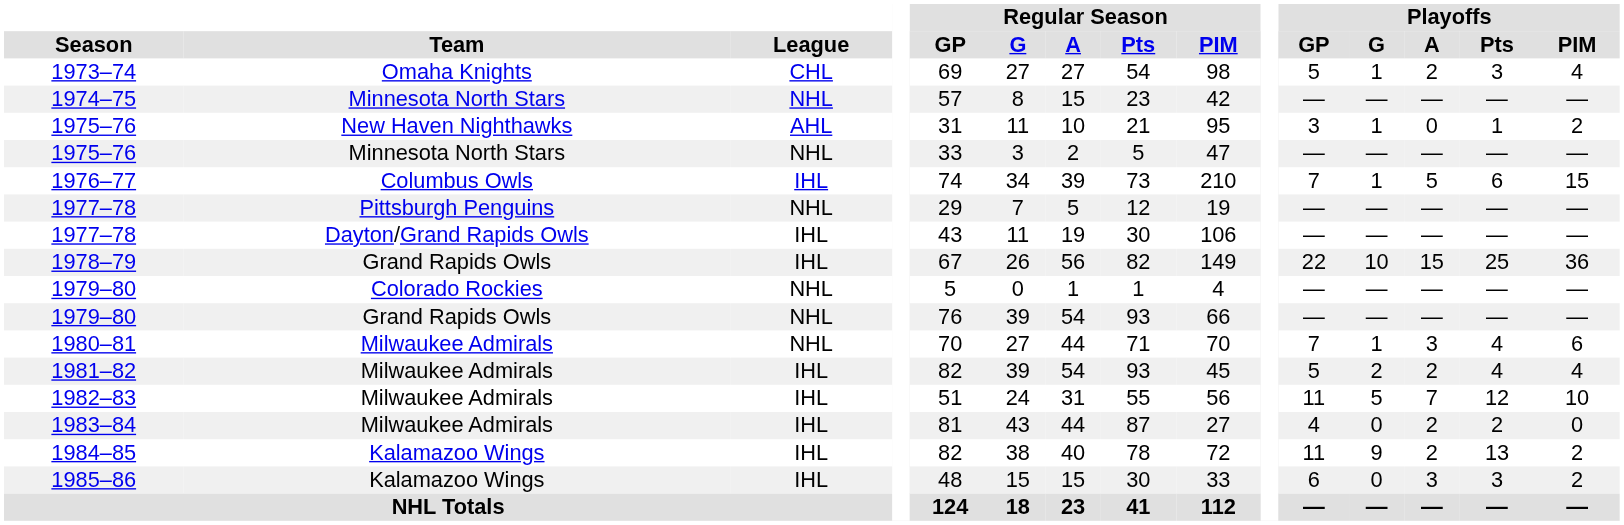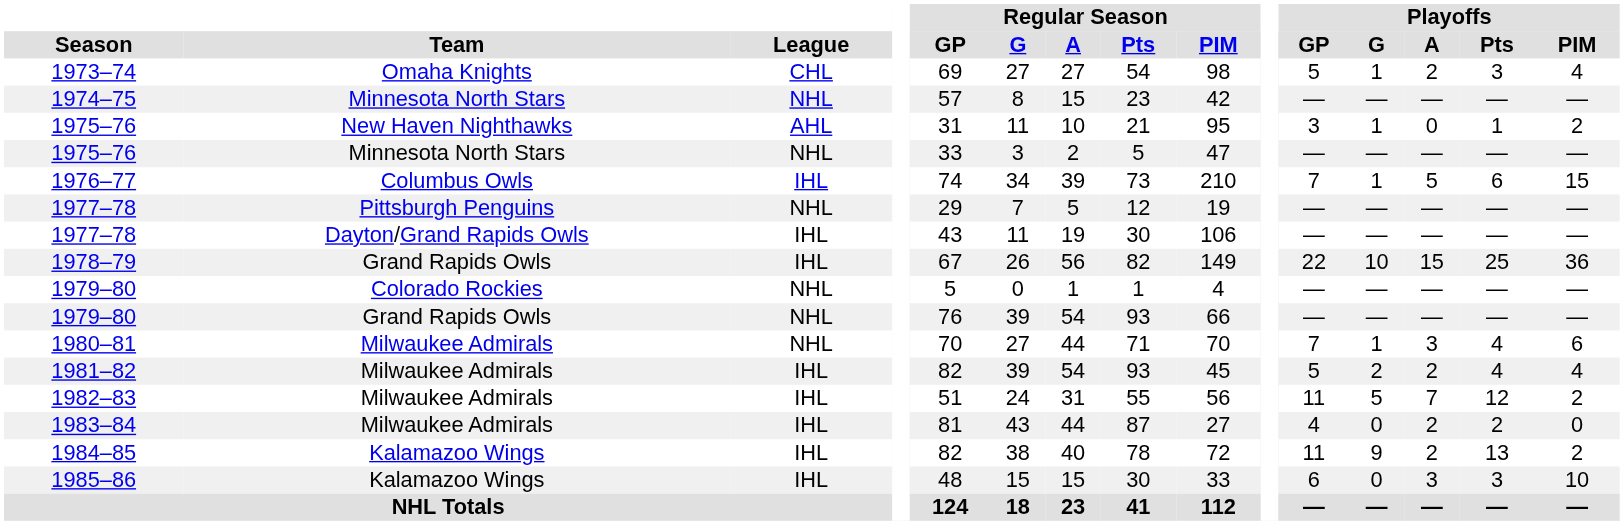 <table border="0" cellpadding="1" cellspacing="0" style="text-align:center; width:75%">
 <tr bgcolor="#e0e0e0">
 <th colspan="3"  bgcolor="#ffffff"> </th>
 <th rowspan="99" bgcolor="#ffffff"> </th>
 <th colspan="5">Regular Season</th>
 <th rowspan="99" bgcolor="#ffffff"> </th>
 <th colspan="5">Playoffs</th>
 </tr>
 <tr bgcolor="#e0e0e0">
 <th>Season</th>
 <th>Team</th>
 <th>League</th>
 <th>GP</th>
 <th><a href='#'>G</a></th>
 <th><a href='#'>A</a></th>
 <th><a href='#'>Pts</a></th>
 <th><a href='#'>PIM</a></th>
 <th>GP</th>
 <th>G</th>
 <th>A</th>
 <th>Pts</th>
 <th>PIM</th>
 </tr>
 <tr>
 <td><a href='#'>1973–74</a></td>
 <td><a href='#'>Omaha Knights</a></td>
 <td><a href='#'>CHL</a></td>
 <td>69</td>
 <td>27</td>
 <td>27</td>
 <td>54</td>
 <td>98</td>
 <td>5</td>
 <td>1</td>
 <td>2</td>
 <td>3</td>
 <td>4</td>
 </tr>
 <tr bgcolor="#f0f0f0">
 <td><a href='#'>1974–75</a></td>
 <td><a href='#'>Minnesota North Stars</a></td>
 <td><a href='#'>NHL</a></td>
 <td>57</td>
 <td>8</td>
 <td>15</td>
 <td>23</td>
 <td>42</td>
 <td>—</td>
 <td>—</td>
 <td>—</td>
 <td>—</td>
 <td>—</td>
 </tr>
 <tr>
 <td><a href='#'>1975–76</a></td>
 <td><a href='#'>New Haven Nighthawks</a></td>
 <td><a href='#'>AHL</a></td>
 <td>31</td>
 <td>11</td>
 <td>10</td>
 <td>21</td>
 <td>95</td>
 <td>3</td>
 <td>1</td>
 <td>0</td>
 <td>1</td>
 <td>2</td>
 </tr>
 <tr bgcolor="#f0f0f0">
 <td><a href='#'>1975–76</a></td>
 <td>Minnesota North Stars</td>
 <td>NHL</td>
 <td>33</td>
 <td>3</td>
 <td>2</td>
 <td>5</td>
 <td>47</td>
 <td>—</td>
 <td>—</td>
 <td>—</td>
 <td>—</td>
 <td>—</td>
 </tr>
 <tr>
 <td><a href='#'>1976–77</a></td>
 <td><a href='#'>Columbus Owls</a></td>
 <td><a href='#'>IHL</a></td>
 <td>74</td>
 <td>34</td>
 <td>39</td>
 <td>73</td>
 <td>210</td>
 <td>7</td>
 <td>1</td>
 <td>5</td>
 <td>6</td>
 <td>15</td>
 </tr>
 <tr bgcolor="#f0f0f0">
 <td><a href='#'>1977–78</a></td>
 <td><a href='#'>Pittsburgh Penguins</a></td>
 <td>NHL</td>
 <td>29</td>
 <td>7</td>
 <td>5</td>
 <td>12</td>
 <td>19</td>
 <td>—</td>
 <td>—</td>
 <td>—</td>
 <td>—</td>
 <td>—</td>
 </tr>
 <tr>
 <td><a href='#'>1977–78</a></td>
 <td><a href='#'>Dayton</a>/<a href='#'>Grand Rapids Owls</a></td>
 <td>IHL</td>
 <td>43</td>
 <td>11</td>
 <td>19</td>
 <td>30</td>
 <td>106</td>
 <td>—</td>
 <td>—</td>
 <td>—</td>
 <td>—</td>
 <td>—</td>
 </tr>
 <tr bgcolor="#f0f0f0">
 <td><a href='#'>1978–79</a></td>
 <td>Grand Rapids Owls</td>
 <td>IHL</td>
 <td>67</td>
 <td>26</td>
 <td>56</td>
 <td>82</td>
 <td>149</td>
 <td>22</td>
 <td>10</td>
 <td>15</td>
 <td>25</td>
 <td>36</td>
 </tr>
 <tr>
 <td><a href='#'>1979–80</a></td>
 <td><a href='#'>Colorado Rockies</a></td>
 <td>NHL</td>
 <td>5</td>
 <td>0</td>
 <td>1</td>
 <td>1</td>
 <td>4</td>
 <td>—</td>
 <td>—</td>
 <td>—</td>
 <td>—</td>
 <td>—</td>
 </tr>
 <tr bgcolor="#f0f0f0">
 <td><a href='#'>1979–80</a></td>
 <td>Grand Rapids Owls</td>
 <td>NHL</td>
 <td>76</td>
 <td>39</td>
 <td>54</td>
 <td>93</td>
 <td>66</td>
 <td>—</td>
 <td>—</td>
 <td>—</td>
 <td>—</td>
 <td>—</td>
 </tr>
 <tr>
 <td><a href='#'>1980–81</a></td>
 <td><a href='#'>Milwaukee Admirals</a></td>
 <td>NHL</td>
 <td>70</td>
 <td>27</td>
 <td>44</td>
 <td>71</td>
 <td>70</td>
 <td>7</td>
 <td>1</td>
 <td>3</td>
 <td>4</td>
 <td>6</td>
 </tr>
 <tr bgcolor="#f0f0f0">
 <td><a href='#'>1981–82</a></td>
 <td>Milwaukee Admirals</td>
 <td>IHL</td>
 <td>82</td>
 <td>39</td>
 <td>54</td>
 <td>93</td>
 <td>45</td>
 <td>5</td>
 <td>2</td>
 <td>2</td>
 <td>4</td>
 <td>4</td>
 </tr>
 <tr>
 <td><a href='#'>1982–83</a></td>
 <td>Milwaukee Admirals</td>
 <td>IHL</td>
 <td>51</td>
 <td>24</td>
 <td>31</td>
 <td>55</td>
 <td>56</td>
 <td>11</td>
 <td>5</td>
 <td>7</td>
 <td>12</td>
-<td>10</td>
+<td>2</td>
 </tr>
 <tr bgcolor="#f0f0f0">
 <td><a href='#'>1983–84</a></td>
 <td>Milwaukee Admirals</td>
 <td>IHL</td>
 <td>81</td>
 <td>43</td>
 <td>44</td>
 <td>87</td>
 <td>27</td>
 <td>4</td>
 <td>0</td>
 <td>2</td>
 <td>2</td>
 <td>0</td>
 </tr>
 <tr>
 <td><a href='#'>1984–85</a></td>
 <td><a href='#'>Kalamazoo Wings</a></td>
 <td>IHL</td>
 <td>82</td>
 <td>38</td>
 <td>40</td>
 <td>78</td>
 <td>72</td>
 <td>11</td>
 <td>9</td>
 <td>2</td>
 <td>13</td>
 <td>2</td>
 </tr>
 <tr bgcolor="#f0f0f0">
 <td><a href='#'>1985–86</a></td>
 <td>Kalamazoo Wings</td>
 <td>IHL</td>
 <td>48</td>
 <td>15</td>
 <td>15</td>
 <td>30</td>
 <td>33</td>
 <td>6</td>
 <td>0</td>
 <td>3</td>
 <td>3</td>
-<td>2</td>
+<td>10</td>
 </tr>
 <tr bgcolor="#e0e0e0">
 <th colspan="3">NHL Totals</th>
 <th>124</th>
 <th>18</th>
 <th>23</th>
 <th>41</th>
 <th>112</th>
 <th>—</th>
 <th>—</th>
 <th>—</th>
 <th>—</th>
 <th>—</th>
 </tr>
 </table>
